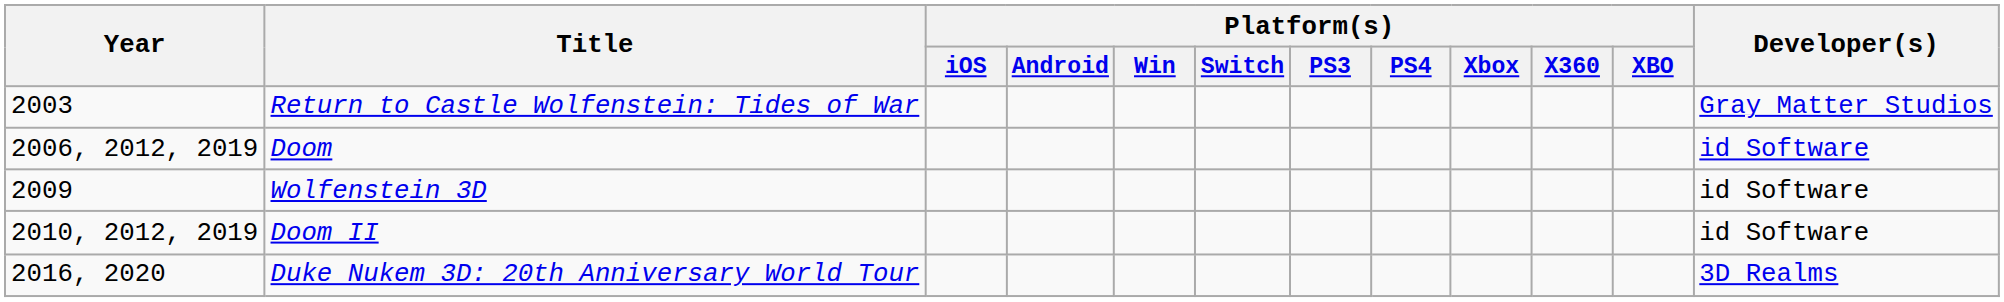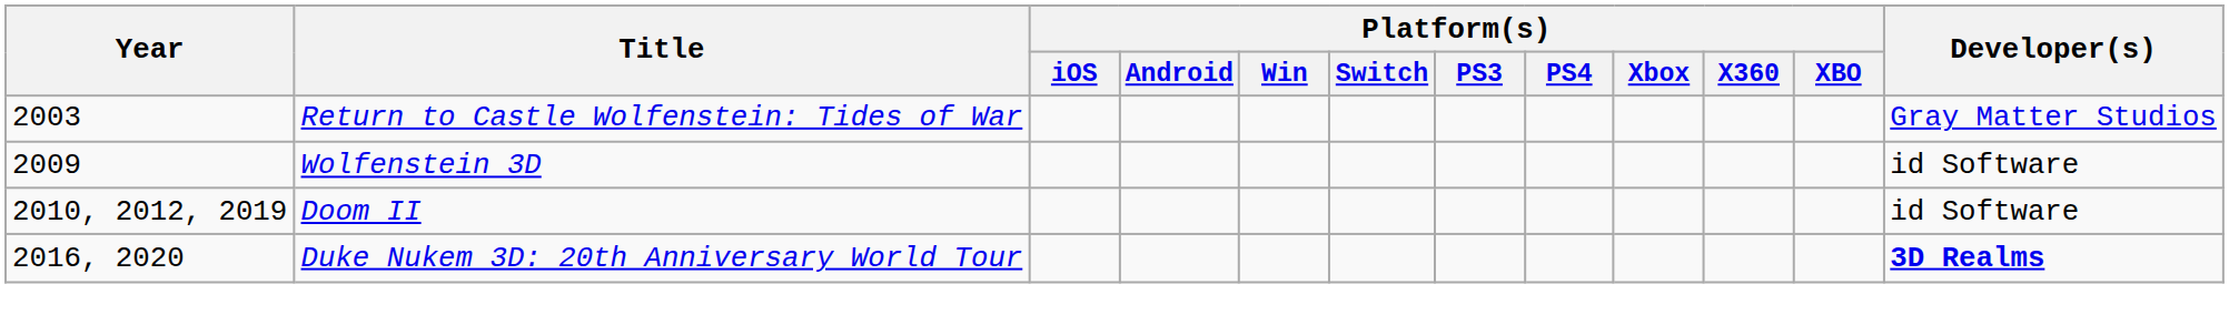 <table class="wikitable">
 <tr>
 <th rowspan="2">Year</th>
 <th rowspan="2">Title</th>
 <th colspan="9">Platform(s)</th>
 <th rowspan="2">Developer(s)</th>
 </tr>
 <tr>
 <th style="width:3em; font-size:90%"><a href='#'>iOS</a></th>
 <th style="width:3em; font-size:90%"><a href='#'>Android</a></th>
 <th style="width:3em; font-size:90%"><a href='#'>Win</a></th>
 <th style="width:3em; font-size:90%"><a href='#'>Switch</a></th>
 <th style="width:3em; font-size:90%"><a href='#'>PS3</a></th>
 <th style="width:3em; font-size:90%"><a href='#'>PS4</a></th>
 <th style="width:3em; font-size:90%"><a href='#'>Xbox</a></th>
 <th style="width:3em; font-size:90%"><a href='#'>X360</a></th>
 <th style="width:3em; font-size:90%"><a href='#'>XBO</a></th>
 </tr>
 <tr>
 <td>2003</td>
 <td><em><a href='#'>Return to Castle Wolfenstein: Tides of War</a></em></td>
 <td></td>
 <td></td>
 <td></td>
 <td></td>
 <td></td>
 <td></td>
 <td></td>
 <td></td>
 <td></td>
 <td><a href='#'>Gray Matter Studios</a></td>
-</tr>
-<tr>
-<td>2006, 2012, 2019</td>
-<td><em><a href='#'>Doom</a></em></td>
-<td></td>
-<td></td>
-<td></td>
-<td></td>
-<td></td>
-<td></td>
-<td></td>
-<td></td>
-<td></td>
-<td><a href='#'>id Software</a></td>
 </tr>
 <tr>
 <td>2009</td>
 <td><em><a href='#'>Wolfenstein 3D</a></em></td>
 <td></td>
 <td></td>
 <td></td>
 <td></td>
 <td></td>
 <td></td>
 <td></td>
 <td></td>
 <td></td>
 <td>id Software</td>
 </tr>
 <tr>
 <td>2010, 2012, 2019</td>
 <td><em><a href='#'>Doom II</a></em></td>
 <td></td>
 <td></td>
 <td></td>
 <td></td>
 <td></td>
 <td></td>
 <td></td>
 <td></td>
 <td></td>
 <td>id Software</td>
 </tr>
 <tr>
 <td>2016, 2020</td>
 <td><em><a href='#'>Duke Nukem 3D: 20th Anniversary World Tour</a></em></td>
 <td></td>
 <td></td>
 <td></td>
 <td></td>
 <td></td>
 <td></td>
 <td></td>
 <td></td>
 <td></td>
-<td><a href='#'>3D Realms</a></td>
+<td><strong><a href='#'>3D Realms</a></strong></td>
 </tr>
 </table>
